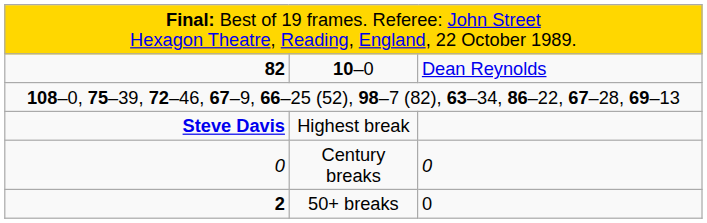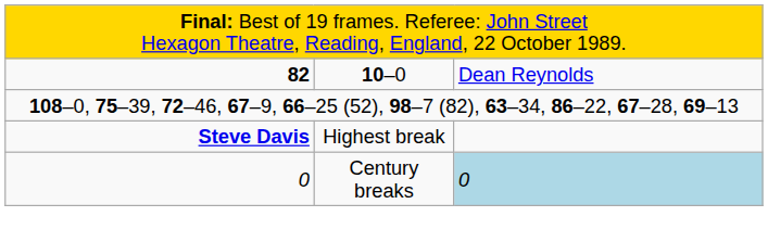 <table class="wikitable" style="font-size: 95%; margin: 1em auto 1em auto;">
 <tr>
 <td colspan="3" align="center" bgcolor="#ffd700"><strong>Final:</strong> Best of 19 frames. Referee: <a href='#'>John Street</a> <br><a href='#'>Hexagon Theatre</a>, <a href='#'>Reading</a>, <a href='#'>England</a>, 22 October 1989.</td>
 </tr>
 <tr>
 <td align="right"><strong>82</strong></td>
 <td width="100" align="center"><strong>10</strong>–0</td>
 <td width="230"><a href='#'>Dean Reynolds</a> <br></td>
 </tr>
 <tr>
 <td colspan="3" align="center" style="font-size: 100%"><strong>108</strong>–0, <strong>75</strong>–39, <strong>72</strong>–46, <strong>67</strong>–9, <strong>66</strong>–25 (52), <strong>98</strong>–7 (82), <strong>63</strong>–34, <strong>86</strong>–22, <strong>67</strong>–28, <strong>69</strong>–13</td>
 </tr>
 <tr>
 <td width="230" align="right"><strong><a href='#'>Steve Davis</a></strong> <br></td>
 <td align="center">Highest break</td>
 <td></td>
 </tr>
 <tr>
 <td align="right"><em>0</em></td>
 <td align="center">Century breaks</td>
-<td><em>0</em></td>
-</tr>
-<tr>
-<td align="right"><strong>2</strong></td>
-<td align="center">50+ breaks</td>
-<td>0</td>
+<td style="background: lightblue;"><em>0</em></td>
 </tr>
 </table>
